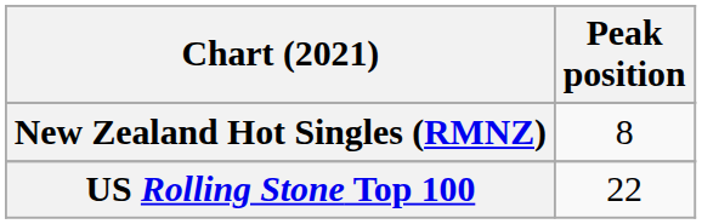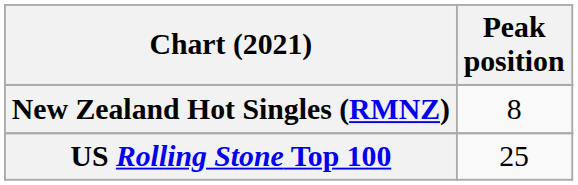 <table class="wikitable sortable plainrowheaders" style="text-align:center">
 <tr>
 <th scope="col">Chart (2021)</th>
 <th scope="col">Peak<br>position</th>
 </tr>
 <tr>
 </tr>
 <tr>
 </tr>
 <tr>
 <th scope="row">New Zealand Hot Singles (<a href='#'>RMNZ</a>)</th>
 <td>8</td>
 </tr>
 <tr>
 </tr>
 <tr>
 </tr>
 <tr>
 </tr>
 <tr>
 </tr>
 <tr>
 </tr>
 <tr>
 <th scope="row">US <a href='#'><em>Rolling Stone</em> Top 100</a></th>
-<td>22</td>
+<td>25</td>
 </tr>
 </table>
